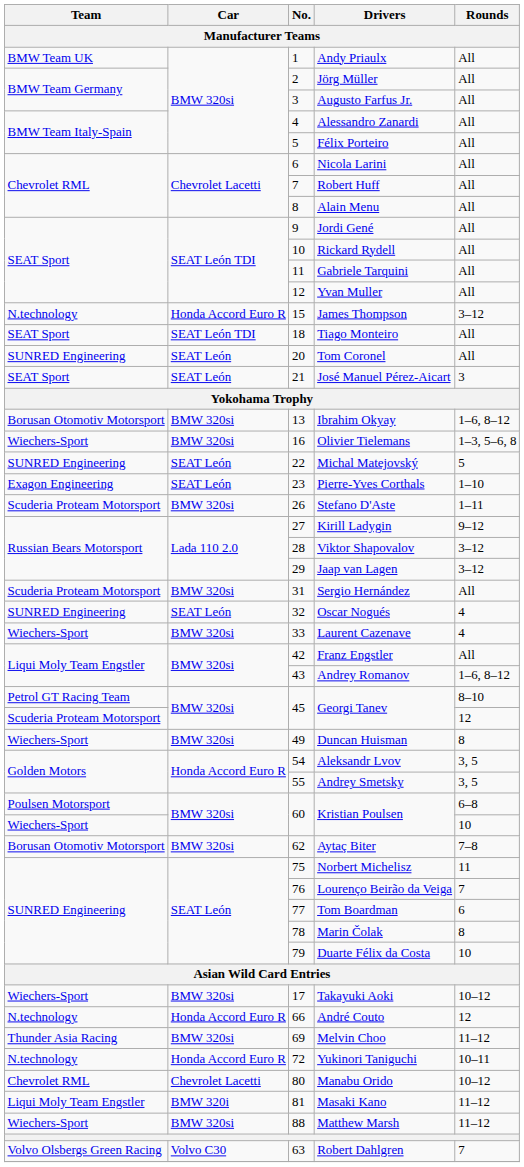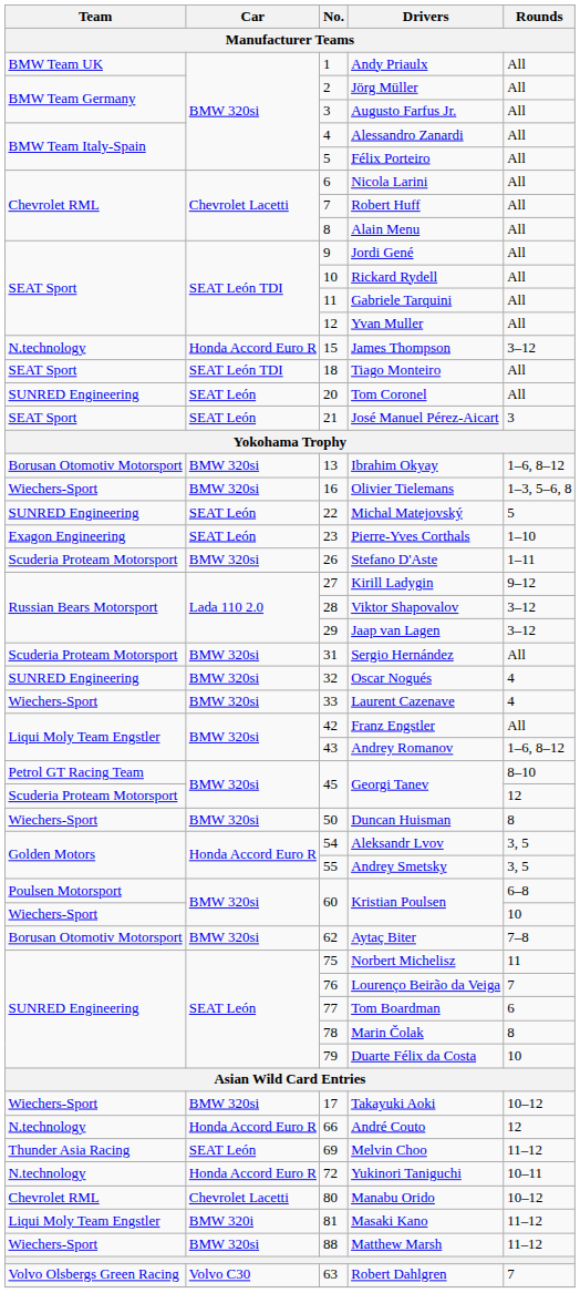 <table class="wikitable" style="font-size: 85%">
 <tr>
 <th>Team</th>
 <th>Car</th>
 <th>No.</th>
 <th>Drivers</th>
 <th>Rounds</th>
 </tr>
 <tr>
 <th colspan=5>Manufacturer Teams</th>
 </tr>
 <tr>
 <td> <a href='#'>BMW Team UK</a></td>
 <td rowspan="5"><a href='#'>BMW 320si</a></td>
 <td>1</td>
 <td> <a href='#'>Andy Priaulx</a></td>
 <td>All</td>
 </tr>
 <tr>
 <td rowspan="2"> <a href='#'>BMW Team Germany</a></td>
 <td>2</td>
 <td> <a href='#'>Jörg Müller</a></td>
 <td>All</td>
 </tr>
 <tr>
 <td>3</td>
 <td> <a href='#'>Augusto Farfus Jr.</a></td>
 <td>All</td>
 </tr>
 <tr>
 <td rowspan="2"> <a href='#'>BMW Team Italy-Spain</a></td>
 <td>4</td>
 <td> <a href='#'>Alessandro Zanardi</a></td>
 <td>All</td>
 </tr>
 <tr>
 <td>5</td>
 <td> <a href='#'>Félix Porteiro</a></td>
 <td>All</td>
 </tr>
 <tr>
 <td rowspan="3"> <a href='#'>Chevrolet RML</a></td>
 <td rowspan="3"><a href='#'>Chevrolet Lacetti</a></td>
 <td>6</td>
 <td> <a href='#'>Nicola Larini</a></td>
 <td>All</td>
 </tr>
 <tr>
 <td>7</td>
 <td> <a href='#'>Robert Huff</a></td>
 <td>All</td>
 </tr>
 <tr>
 <td>8</td>
 <td> <a href='#'>Alain Menu</a></td>
 <td>All</td>
 </tr>
 <tr>
 <td rowspan="4"> <a href='#'>SEAT Sport</a></td>
 <td rowspan="4"><a href='#'>SEAT León TDI</a></td>
 <td>9</td>
 <td> <a href='#'>Jordi Gené</a></td>
 <td>All</td>
 </tr>
 <tr>
 <td>10</td>
 <td> <a href='#'>Rickard Rydell</a></td>
 <td>All</td>
 </tr>
 <tr>
 <td>11</td>
 <td> <a href='#'>Gabriele Tarquini</a></td>
 <td>All</td>
 </tr>
 <tr>
 <td>12</td>
 <td> <a href='#'>Yvan Muller</a></td>
 <td>All</td>
 </tr>
 <tr>
 <td> <a href='#'>N.technology</a></td>
 <td><a href='#'>Honda Accord Euro R</a></td>
 <td>15</td>
 <td> <a href='#'>James Thompson</a></td>
 <td>3–12</td>
 </tr>
 <tr>
 <td> <a href='#'>SEAT Sport</a></td>
 <td><a href='#'>SEAT León TDI</a></td>
 <td>18</td>
 <td> <a href='#'>Tiago Monteiro</a></td>
 <td>All</td>
 </tr>
 <tr>
 <td> <a href='#'>SUNRED Engineering</a></td>
 <td><a href='#'>SEAT León</a></td>
 <td>20</td>
 <td> <a href='#'>Tom Coronel</a></td>
 <td>All</td>
 </tr>
 <tr>
 <td> <a href='#'>SEAT Sport</a></td>
 <td><a href='#'>SEAT León</a></td>
 <td>21</td>
 <td> <a href='#'>José Manuel Pérez-Aicart</a></td>
 <td>3</td>
 </tr>
 <tr>
 <th colspan=5>Yokohama Trophy</th>
 </tr>
 <tr>
 <td> <a href='#'>Borusan Otomotiv Motorsport</a></td>
 <td><a href='#'>BMW 320si</a></td>
 <td>13</td>
 <td> <a href='#'>Ibrahim Okyay</a></td>
 <td>1–6, 8–12</td>
 </tr>
 <tr>
 <td> <a href='#'>Wiechers-Sport</a></td>
 <td><a href='#'>BMW 320si</a></td>
 <td>16</td>
 <td> <a href='#'>Olivier Tielemans</a></td>
 <td>1–3, 5–6, 8</td>
 </tr>
 <tr>
 <td> <a href='#'>SUNRED Engineering</a></td>
 <td><a href='#'>SEAT León</a></td>
 <td>22</td>
 <td> <a href='#'>Michal Matejovský</a></td>
 <td>5</td>
 </tr>
 <tr>
 <td> <a href='#'>Exagon Engineering</a></td>
 <td><a href='#'>SEAT León</a></td>
 <td>23</td>
 <td> <a href='#'>Pierre-Yves Corthals</a></td>
 <td>1–10</td>
 </tr>
 <tr>
 <td> <a href='#'>Scuderia Proteam Motorsport</a></td>
 <td><a href='#'>BMW 320si</a></td>
 <td>26</td>
 <td> <a href='#'>Stefano D'Aste</a></td>
 <td>1–11</td>
 </tr>
 <tr>
 <td rowspan="3"> <a href='#'>Russian Bears Motorsport</a></td>
 <td rowspan="3"><a href='#'>Lada 110 2.0</a></td>
 <td>27</td>
 <td> <a href='#'>Kirill Ladygin</a></td>
 <td>9–12</td>
 </tr>
 <tr>
 <td>28</td>
 <td> <a href='#'>Viktor Shapovalov</a></td>
 <td>3–12</td>
 </tr>
 <tr>
 <td>29</td>
 <td> <a href='#'>Jaap van Lagen</a></td>
 <td>3–12</td>
 </tr>
 <tr>
 <td> <a href='#'>Scuderia Proteam Motorsport</a></td>
 <td><a href='#'>BMW 320si</a></td>
 <td>31</td>
 <td> <a href='#'>Sergio Hernández</a></td>
 <td>All</td>
 </tr>
 <tr>
 <td> <a href='#'>SUNRED Engineering</a></td>
-<td><a href='#'>SEAT León</a></td>
+<td><a href='#'>BMW 320si</a></td>
 <td>32</td>
 <td> <a href='#'>Oscar Nogués</a></td>
 <td>4</td>
 </tr>
 <tr>
 <td> <a href='#'>Wiechers-Sport</a></td>
 <td><a href='#'>BMW 320si</a></td>
 <td>33</td>
 <td> <a href='#'>Laurent Cazenave</a></td>
 <td>4</td>
 </tr>
 <tr>
 <td rowspan="2"> <a href='#'>Liqui Moly Team Engstler</a></td>
 <td rowspan="2"><a href='#'>BMW 320si</a></td>
 <td>42</td>
 <td> <a href='#'>Franz Engstler</a></td>
 <td>All</td>
 </tr>
 <tr>
 <td>43</td>
 <td> <a href='#'>Andrey Romanov</a></td>
 <td>1–6, 8–12</td>
 </tr>
 <tr>
 <td> <a href='#'>Petrol GT Racing Team</a></td>
 <td rowspan="2"><a href='#'>BMW 320si</a></td>
 <td rowspan="2">45</td>
 <td rowspan="2"> <a href='#'>Georgi Tanev</a></td>
 <td>8–10</td>
 </tr>
 <tr>
 <td> <a href='#'>Scuderia Proteam Motorsport</a></td>
 <td>12</td>
 </tr>
 <tr>
 <td> <a href='#'>Wiechers-Sport</a></td>
 <td><a href='#'>BMW 320si</a></td>
-<td>49</td>
+<td>50</td>
 <td> <a href='#'>Duncan Huisman</a></td>
 <td>8</td>
 </tr>
 <tr>
 <td rowspan="2"> <a href='#'>Golden Motors</a></td>
 <td rowspan="2"><a href='#'>Honda Accord Euro R</a></td>
 <td>54</td>
 <td> <a href='#'>Aleksandr Lvov</a></td>
 <td>3, 5</td>
 </tr>
 <tr>
 <td>55</td>
 <td> <a href='#'>Andrey Smetsky</a></td>
 <td>3, 5</td>
 </tr>
 <tr>
 <td> <a href='#'>Poulsen Motorsport</a></td>
 <td rowspan="2"><a href='#'>BMW 320si</a></td>
 <td rowspan="2">60</td>
 <td rowspan="2"> <a href='#'>Kristian Poulsen</a></td>
 <td>6–8</td>
 </tr>
 <tr>
 <td> <a href='#'>Wiechers-Sport</a></td>
 <td>10</td>
 </tr>
 <tr>
 <td> <a href='#'>Borusan Otomotiv Motorsport</a></td>
 <td><a href='#'>BMW 320si</a></td>
 <td>62</td>
 <td> <a href='#'>Aytaç Biter</a></td>
 <td>7–8</td>
 </tr>
 <tr>
 <td rowspan="5"> <a href='#'>SUNRED Engineering</a></td>
 <td rowspan="5"><a href='#'>SEAT León</a></td>
 <td>75</td>
 <td> <a href='#'>Norbert Michelisz</a></td>
 <td>11</td>
 </tr>
 <tr>
 <td>76</td>
 <td> <a href='#'>Lourenço Beirão da Veiga</a></td>
 <td>7</td>
 </tr>
 <tr>
 <td>77</td>
 <td> <a href='#'>Tom Boardman</a></td>
 <td>6</td>
 </tr>
 <tr>
 <td>78</td>
 <td> <a href='#'>Marin Čolak</a></td>
 <td>8</td>
 </tr>
 <tr>
 <td>79</td>
 <td> <a href='#'>Duarte Félix da Costa</a></td>
 <td>10</td>
 </tr>
 <tr>
 <th colspan=5>Asian Wild Card Entries</th>
 </tr>
 <tr>
 <td> <a href='#'>Wiechers-Sport</a></td>
 <td><a href='#'>BMW 320si</a></td>
 <td>17</td>
 <td> <a href='#'>Takayuki Aoki</a></td>
 <td>10–12</td>
 </tr>
 <tr>
 <td> <a href='#'>N.technology</a></td>
 <td><a href='#'>Honda Accord Euro R</a></td>
 <td>66</td>
 <td> <a href='#'>André Couto</a></td>
 <td>12</td>
 </tr>
 <tr>
 <td> <a href='#'>Thunder Asia Racing</a></td>
-<td><a href='#'>BMW 320si</a></td>
+<td><a href='#'>SEAT León</a></td>
 <td>69</td>
 <td> <a href='#'>Melvin Choo</a></td>
 <td>11–12</td>
 </tr>
 <tr>
 <td> <a href='#'>N.technology</a></td>
 <td><a href='#'>Honda Accord Euro R</a></td>
 <td>72</td>
 <td> <a href='#'>Yukinori Taniguchi</a></td>
 <td>10–11</td>
 </tr>
 <tr>
 <td> <a href='#'>Chevrolet RML</a></td>
 <td><a href='#'>Chevrolet Lacetti</a></td>
 <td>80</td>
 <td> <a href='#'>Manabu Orido</a></td>
 <td>10–12</td>
 </tr>
 <tr>
 <td> <a href='#'>Liqui Moly Team Engstler</a></td>
 <td><a href='#'>BMW 320i</a></td>
 <td>81</td>
 <td> <a href='#'>Masaki Kano</a></td>
 <td>11–12</td>
 </tr>
 <tr>
 <td> <a href='#'>Wiechers-Sport</a></td>
 <td><a href='#'>BMW 320si</a></td>
 <td>88</td>
 <td> <a href='#'>Matthew Marsh</a></td>
 <td>11–12</td>
 </tr>
 <tr>
 <th colspan=5></th>
 </tr>
 <tr>
 <td> <a href='#'>Volvo Olsbergs Green Racing</a></td>
 <td><a href='#'>Volvo C30</a></td>
 <td>63</td>
 <td> <a href='#'>Robert Dahlgren</a></td>
 <td>7</td>
 </tr>
 <tr>
 </tr>
 </table>
